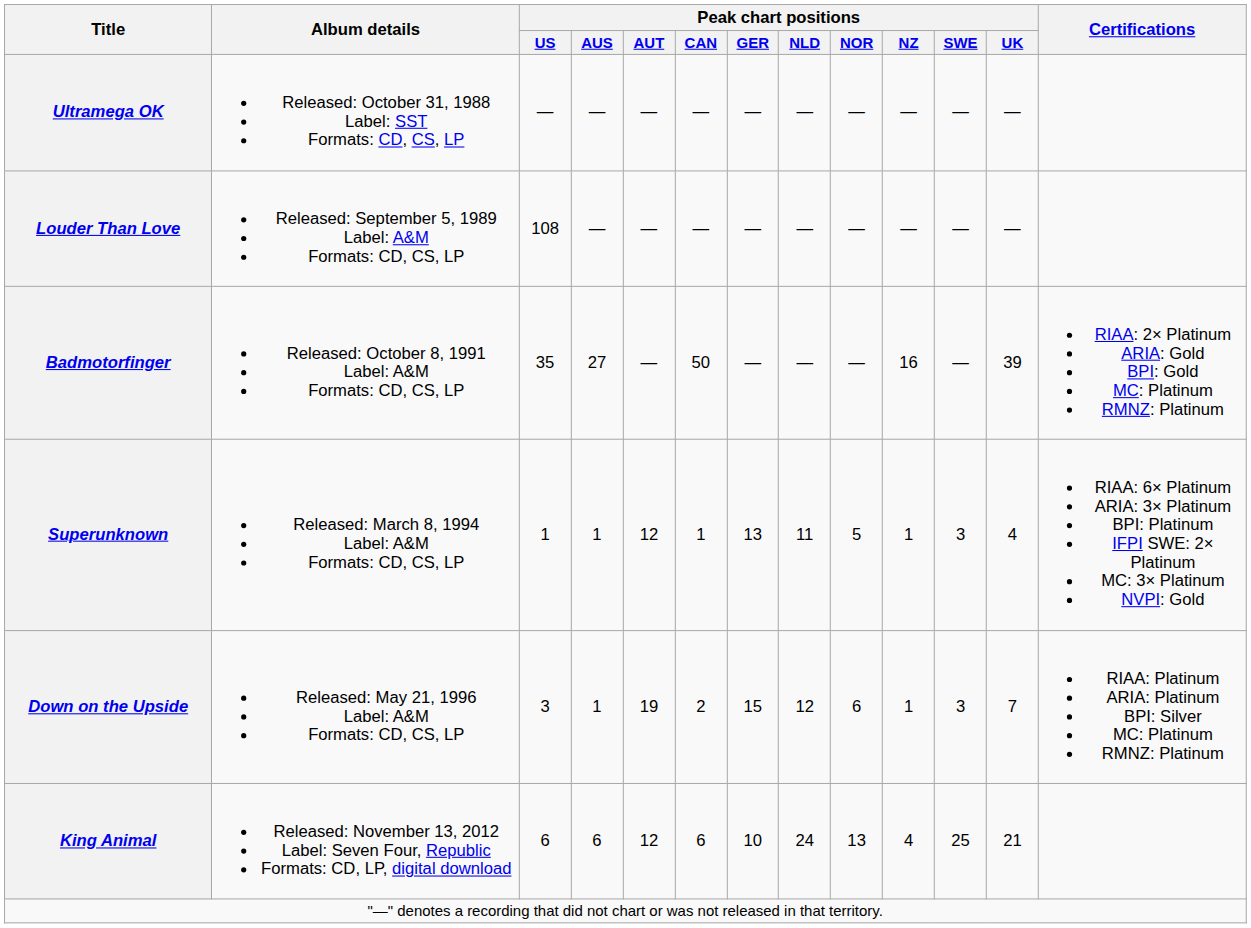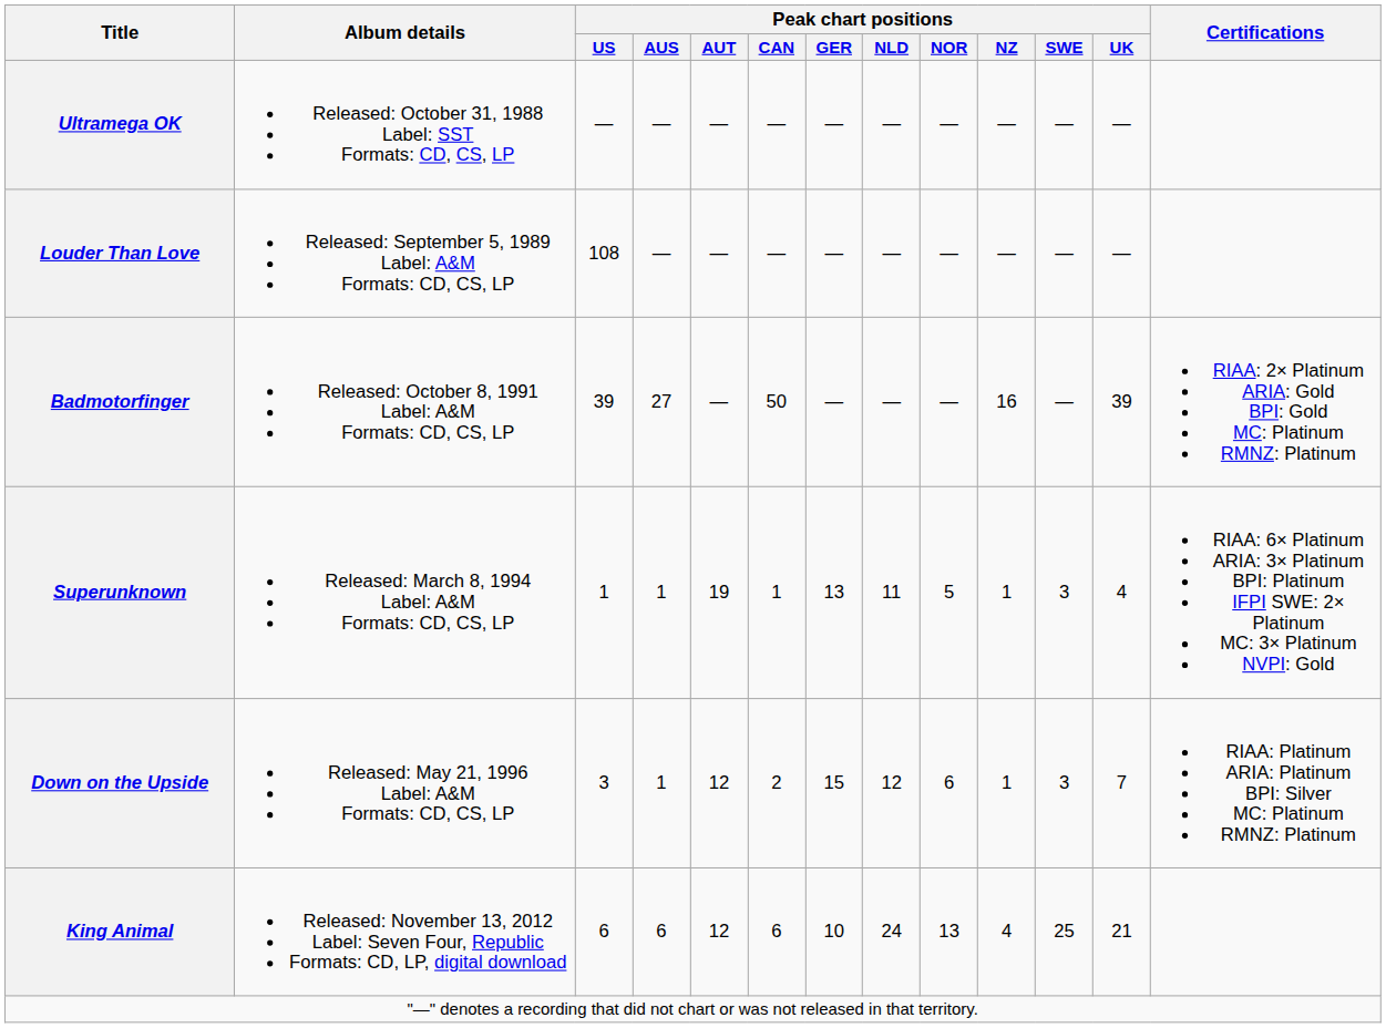 <table class="wikitable plainrowheaders" style="text-align:center;">
 <tr>
 <th scope="col" rowspan="2" style="width:12em;">Title</th>
 <th scope="col" rowspan="2" style="width:18em;">Album details</th>
 <th scope="col" colspan="10">Peak chart positions</th>
 <th scope="col" rowspan="2" style="width:12em;"><a href='#'>Certifications</a></th>
 </tr>
 <tr>
 <th scope="col" style="width:3em;font-size:90%;"><a href='#'>US</a><br></th>
 <th scope="col" style="width:3em;font-size:90%;"><a href='#'>AUS</a><br></th>
 <th scope="col" style="width:3em;font-size:90%;"><a href='#'>AUT</a><br></th>
 <th scope="col" style="width:3em;font-size:90%;"><a href='#'>CAN</a><br></th>
 <th scope="col" style="width:3em;font-size:90%;"><a href='#'>GER</a><br></th>
 <th scope="col" style="width:3em;font-size:90%;"><a href='#'>NLD</a><br></th>
 <th scope="col" style="width:3em;font-size:90%;"><a href='#'>NOR</a><br></th>
 <th scope="col" style="width:3em;font-size:90%;"><a href='#'>NZ</a><br></th>
 <th scope="col" style="width:3em;font-size:90%;"><a href='#'>SWE</a><br></th>
 <th scope="col" style="width:3em;font-size:90%;"><a href='#'>UK</a><br></th>
 </tr>
 <tr>
 <th scope="row"><em><a href='#'>Ultramega OK</a></em></th>
 <td><br><ul><li>Released: October 31, 1988</li><li>Label: <a href='#'>SST</a></li><li>Formats: <a href='#'>CD</a>, <a href='#'>CS</a>, <a href='#'>LP</a></li></ul></td>
 <td>—</td>
 <td>—</td>
 <td>—</td>
 <td>—</td>
 <td>—</td>
 <td>—</td>
 <td>—</td>
 <td>—</td>
 <td>—</td>
 <td>—</td>
 <td></td>
 </tr>
 <tr>
 <th scope="row"><em><a href='#'>Louder Than Love</a></em></th>
 <td><br><ul><li>Released: September 5, 1989</li><li>Label: <a href='#'>A&M</a></li><li>Formats: CD, CS, LP</li></ul></td>
 <td>108</td>
 <td>—</td>
 <td>—</td>
 <td>—</td>
 <td>—</td>
 <td>—</td>
 <td>—</td>
 <td>—</td>
 <td>—</td>
 <td>—</td>
 <td></td>
 </tr>
 <tr>
 <th scope="row"><em><a href='#'>Badmotorfinger</a></em></th>
 <td><br><ul><li>Released: October 8, 1991</li><li>Label: A&M</li><li>Formats: CD, CS, LP</li></ul></td>
-<td>35</td>
+<td>39</td>
 <td>27</td>
 <td>—</td>
 <td>50</td>
 <td>—</td>
 <td>—</td>
 <td>—</td>
 <td>16</td>
 <td>—</td>
 <td>39</td>
 <td><br><ul><li><a href='#'>RIAA</a>: 2× Platinum</li><li><a href='#'>ARIA</a>: Gold</li><li><a href='#'>BPI</a>: Gold</li><li><a href='#'>MC</a>: Platinum</li><li><a href='#'>RMNZ</a>: Platinum</li></ul></td>
 </tr>
 <tr>
 <th scope="row"><em><a href='#'>Superunknown</a></em></th>
 <td><br><ul><li>Released: March 8, 1994</li><li>Label: A&M</li><li>Formats: CD, CS, LP</li></ul></td>
 <td>1</td>
 <td>1</td>
-<td>12</td>
+<td>19</td>
 <td>1</td>
 <td>13</td>
 <td>11</td>
 <td>5</td>
 <td>1</td>
 <td>3</td>
 <td>4</td>
 <td><br><ul><li>RIAA: 6× Platinum</li><li>ARIA: 3× Platinum</li><li>BPI: Platinum</li><li><a href='#'>IFPI</a> SWE: 2× Platinum</li><li>MC: 3× Platinum</li><li><a href='#'>NVPI</a>: Gold</li></ul></td>
 </tr>
 <tr>
 <th scope="row"><em><a href='#'>Down on the Upside</a></em></th>
 <td><br><ul><li>Released: May 21, 1996</li><li>Label: A&M</li><li>Formats: CD, CS, LP</li></ul></td>
 <td>3</td>
 <td>1</td>
-<td>19</td>
+<td>12</td>
 <td>2</td>
 <td>15</td>
 <td>12</td>
 <td>6</td>
 <td>1</td>
 <td>3</td>
 <td>7</td>
 <td><br><ul><li>RIAA: Platinum</li><li>ARIA: Platinum</li><li>BPI: Silver</li><li>MC: Platinum</li><li>RMNZ: Platinum</li></ul></td>
 </tr>
 <tr>
 <th scope="row"><em><a href='#'>King Animal</a></em></th>
 <td><br><ul><li>Released: November 13, 2012</li><li>Label: Seven Four, <a href='#'>Republic</a></li><li>Formats: CD, LP, <a href='#'>digital download</a></li></ul></td>
 <td>6</td>
 <td>6</td>
 <td>12</td>
 <td>6</td>
 <td>10</td>
 <td>24</td>
 <td>13</td>
 <td>4</td>
 <td>25</td>
 <td>21</td>
 <td></td>
 </tr>
 <tr>
 <td colspan="15" style="font-size:90%">"—" denotes a recording that did not chart or was not released in that territory.</td>
 </tr>
 </table>
